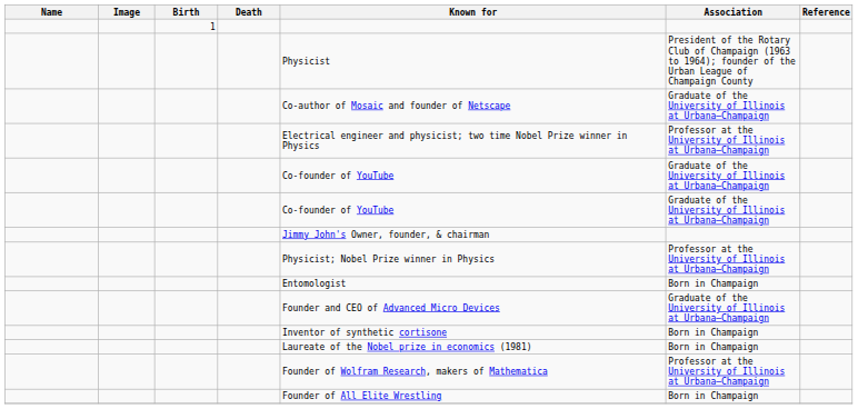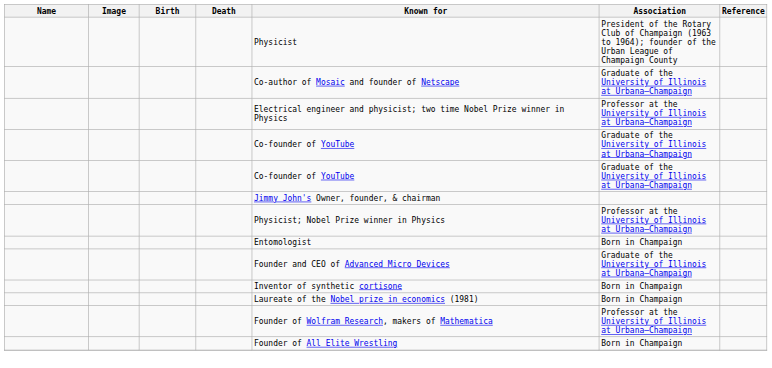 <table class="wikitable sortable">
 <tr>
 <th scope="col" width="140">Name</th>
 <th scope="col" width="80" class="unsortable">Image</th>
 <th scope="col" width="90">Birth</th>
 <th scope="col" width="90">Death</th>
 <th scope="col" width="600" class="unsortable">Known for</th>
 <th scope="col" width="200" class="unsortable">Association</th>
 <th scope="col" width="30" class="unsortable">Reference</th>
-</tr>
-<tr>
-<td></td>
-<td></td>
-<td align=right>1</td>
-<td align=right></td>
-<td></td>
-<td></td>
-<td align="center"></td>
 </tr>
 <tr>
 <td></td>
 <td></td>
 <td align=right></td>
 <td align=right></td>
 <td>Physicist</td>
 <td>President of the Rotary Club of Champaign (1963 to 1964); founder of the Urban League of Champaign County</td>
 <td align="center"></td>
 </tr>
 <tr>
 <td></td>
 <td></td>
 <td align=right></td>
 <td align=right></td>
 <td>Co-author of <a href='#'>Mosaic</a> and founder of <a href='#'>Netscape</a></td>
 <td>Graduate of the <a href='#'>University of Illinois at Urbana–Champaign</a></td>
 <td align="center"></td>
 </tr>
 <tr>
 <td></td>
 <td></td>
 <td align=right></td>
 <td align=right></td>
 <td>Electrical engineer and physicist; two time Nobel Prize winner in Physics</td>
 <td>Professor at the <a href='#'>University of Illinois at Urbana–Champaign</a></td>
 <td align="center"></td>
 </tr>
 <tr>
 <td></td>
 <td></td>
 <td align=right></td>
 <td align=right></td>
 <td>Co-founder of <a href='#'>YouTube</a></td>
 <td>Graduate of the <a href='#'>University of Illinois at Urbana–Champaign</a></td>
 <td align="center"></td>
 </tr>
 <tr>
 <td></td>
 <td></td>
 <td align=right></td>
 <td align=right></td>
 <td>Co-founder of <a href='#'>YouTube</a></td>
 <td>Graduate of the <a href='#'>University of Illinois at Urbana–Champaign</a></td>
 <td align="center"></td>
 </tr>
 <tr>
 <td></td>
 <td></td>
 <td align=right></td>
 <td align=right></td>
 <td><a href='#'>Jimmy John's</a> Owner, founder, & chairman</td>
 <td></td>
 <td align="center"></td>
 </tr>
 <tr>
 <td></td>
 <td></td>
 <td align=right></td>
 <td align=right></td>
 <td>Physicist; Nobel Prize winner in Physics</td>
 <td>Professor at the <a href='#'>University of Illinois at Urbana–Champaign</a></td>
 <td align="center"></td>
 </tr>
 <tr>
 <td></td>
 <td></td>
 <td align=right></td>
 <td align=right></td>
 <td>Entomologist</td>
 <td>Born in Champaign</td>
 <td align="center"></td>
 </tr>
 <tr>
 <td></td>
 <td></td>
 <td align=right></td>
 <td align=right></td>
 <td>Founder and CEO of <a href='#'>Advanced Micro Devices</a></td>
 <td>Graduate of the <a href='#'>University of Illinois at Urbana–Champaign</a></td>
 <td align="center"></td>
 </tr>
 <tr>
 <td></td>
 <td></td>
 <td align=right></td>
 <td align=right></td>
 <td>Inventor of synthetic <a href='#'>cortisone</a></td>
 <td>Born in Champaign</td>
 <td align="center"></td>
 </tr>
 <tr>
 <td></td>
 <td></td>
 <td align=right></td>
 <td align=right></td>
 <td>Laureate of the <a href='#'>Nobel prize in economics</a> (1981)</td>
 <td>Born in Champaign</td>
 <td align="center"></td>
 </tr>
 <tr>
 <td></td>
 <td></td>
 <td align=right></td>
 <td align=right></td>
 <td>Founder of <a href='#'>Wolfram Research</a>, makers of <a href='#'>Mathematica</a></td>
 <td>Professor at the <a href='#'>University of Illinois at Urbana–Champaign</a></td>
 <td align="center"></td>
 </tr>
 <tr>
 <td></td>
 <td></td>
 <td align=right></td>
 <td align=right></td>
 <td>Founder of <a href='#'>All Elite Wrestling</a></td>
 <td>Born in Champaign</td>
 <td align="center"></td>
 </tr>
 <tr>
 </tr>
 </table>
